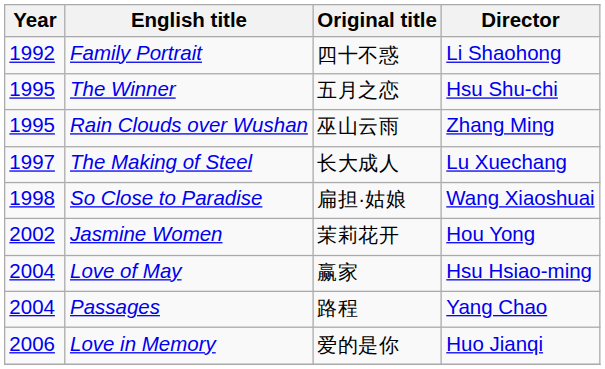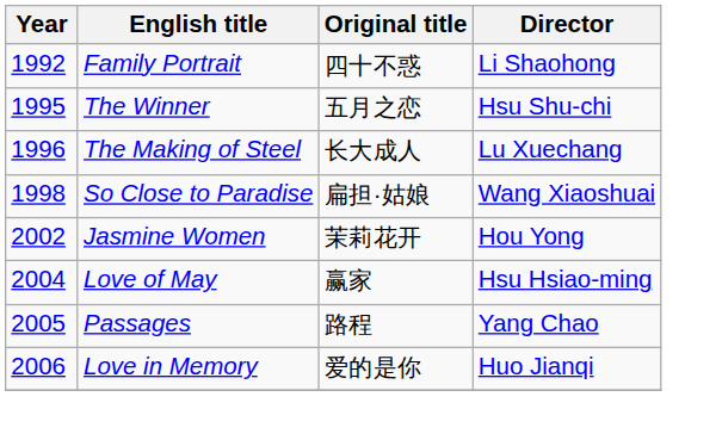 <table class="wikitable sortable">
 <tr>
 <th align="left" valign="top" width="40">Year</th>
 <th align="left" valign="top">English title</th>
 <th align="left" valign="top">Original title</th>
 <th align="left" valign="top">Director</th>
 </tr>
 <tr>
 <td align="left" valign="top"><a href='#'>1992</a></td>
 <td align="left" valign="top"><em><a href='#'>Family Portrait</a></em></td>
 <td align="left" valign="top">四十不惑</td>
 <td align="left" valign="top"><a href='#'>Li Shaohong</a></td>
 </tr>
 <tr>
 <td align="left" valign="top"><a href='#'>1995</a></td>
 <td align="left" valign="top"><em><a href='#'>The Winner</a></em></td>
 <td align="left" valign="top">五月之恋</td>
 <td align="left" valign="top"><a href='#'>Hsu Shu-chi</a></td>
 </tr>
 <tr>
-<td align="left" valign="top"><a href='#'>1995</a></td>
-<td align="left" valign="top"><em><a href='#'>Rain Clouds over Wushan</a></em></td>
-<td align="left" valign="top">巫山云雨</td>
-<td align="left" valign="top"><a href='#'>Zhang Ming</a></td>
-</tr>
-<tr>
-<td align="left" valign="top"><a href='#'>1997</a></td>
+<td align="left" valign="top"><a href='#'>1996</a></td>
 <td align="left" valign="top"><em><a href='#'>The Making of Steel</a></em></td>
 <td align="left" valign="top">长大成人</td>
 <td align="left" valign="top"><a href='#'>Lu Xuechang</a></td>
 </tr>
 <tr>
 <td align="left" valign="top"><a href='#'>1998</a></td>
 <td align="left" valign="top"><em><a href='#'>So Close to Paradise</a></em></td>
 <td align="left" valign="top">扁担·姑娘</td>
 <td align="left" valign="top"><a href='#'>Wang Xiaoshuai</a></td>
 </tr>
 <tr>
 <td align="left" valign="top"><a href='#'>2002</a></td>
 <td align="left" valign="top"><em><a href='#'>Jasmine Women</a></em></td>
 <td align="left" valign="top">茉莉花开</td>
 <td align="left" valign="top"><a href='#'>Hou Yong</a></td>
 </tr>
 <tr>
 <td align="left" valign="top"><a href='#'>2004</a></td>
 <td align="left" valign="top"><em><a href='#'>Love of May</a></em></td>
 <td align="left" valign="top">赢家</td>
 <td align="left" valign="top"><a href='#'>Hsu Hsiao-ming</a></td>
 </tr>
 <tr>
-<td align="left" valign="top"><a href='#'>2004</a></td>
+<td align="left" valign="top"><a href='#'>2005</a></td>
 <td align="left" valign="top"><em><a href='#'>Passages</a></em></td>
 <td align="left" valign="top">路程</td>
 <td align="left" valign="top"><a href='#'>Yang Chao</a></td>
 </tr>
 <tr>
 <td align="left" valign="top"><a href='#'>2006</a></td>
 <td align="left" valign="top"><em><a href='#'>Love in Memory</a></em></td>
 <td align="left" valign="top">爱的是你</td>
 <td align="left" valign="top"><a href='#'>Huo Jianqi</a></td>
 </tr>
 <tr>
 </tr>
 </table>
